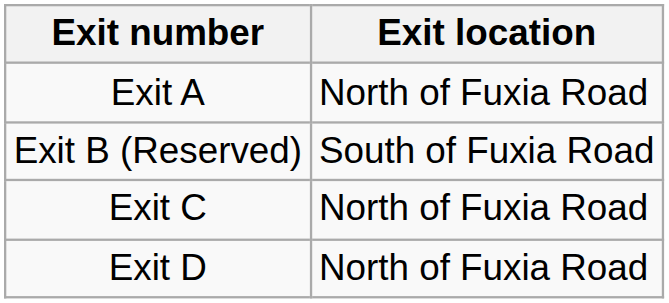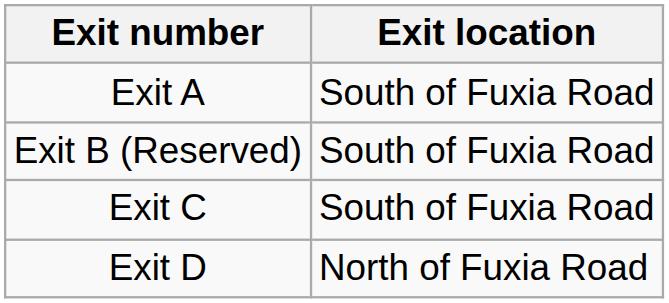 <table class="wikitable">
 <tr>
 <th colspan="2" style="width:70px">Exit number</th>
 <th>Exit location</th>
 </tr>
 <tr>
 <td colspan="2" align="center">Exit A</td>
-<td>North of Fuxia Road</td>
+<td>South of Fuxia Road</td>
 </tr>
 <tr>
 <td colspan="2" align="center">Exit B (Reserved)</td>
 <td>South of Fuxia Road</td>
 </tr>
 <tr>
 <td colspan="2" align="center">Exit C</td>
-<td>North of Fuxia Road</td>
+<td>South of Fuxia Road</td>
 </tr>
 <tr>
 <td colspan="2" align="center">Exit D</td>
 <td>North of Fuxia Road</td>
 </tr>
 </table>
